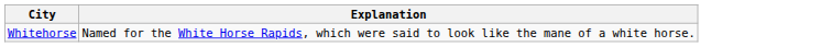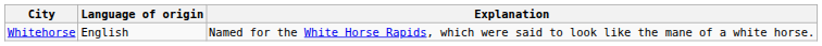 <table class="wikitable sortable">
 <tr>
 <th>City</th>
+<th>Language of origin</th>
 <th>Explanation</th>
 </tr>
 <tr>
 <td><a href='#'>Whitehorse</a></td>
+<td>English</td>
 <td>Named for the <a href='#'>White Horse Rapids</a>, which were said to look like the mane of a white horse.</td>
 </tr>
 </table>
